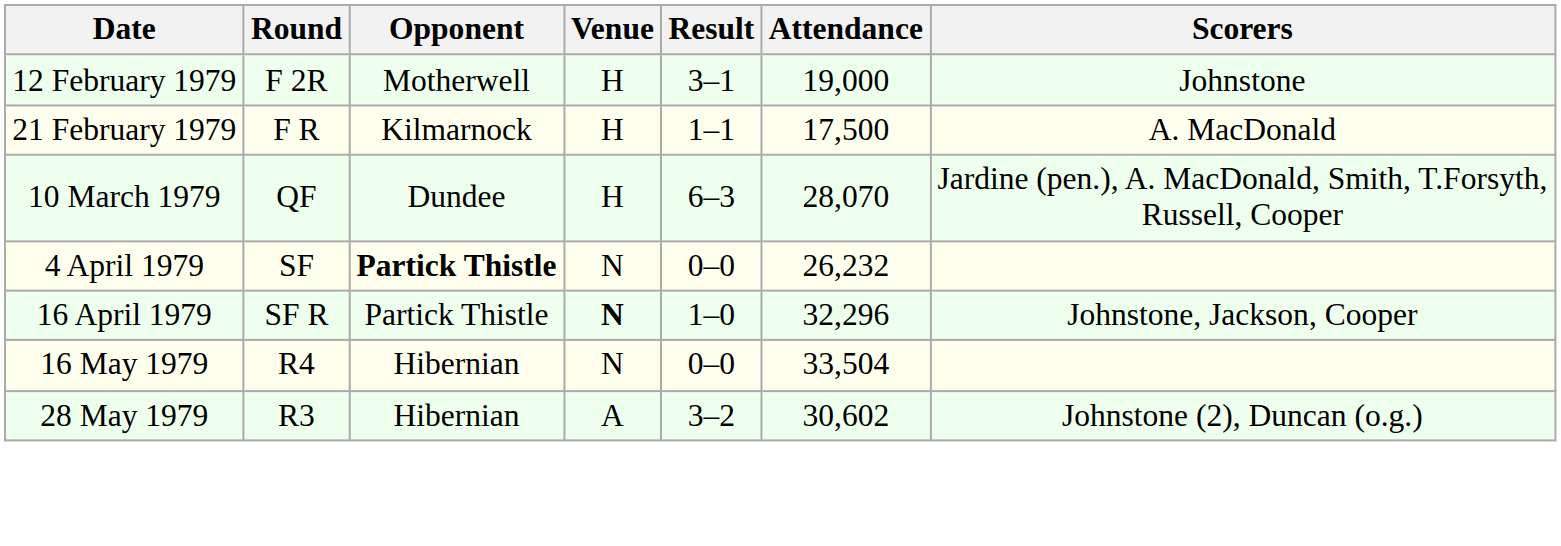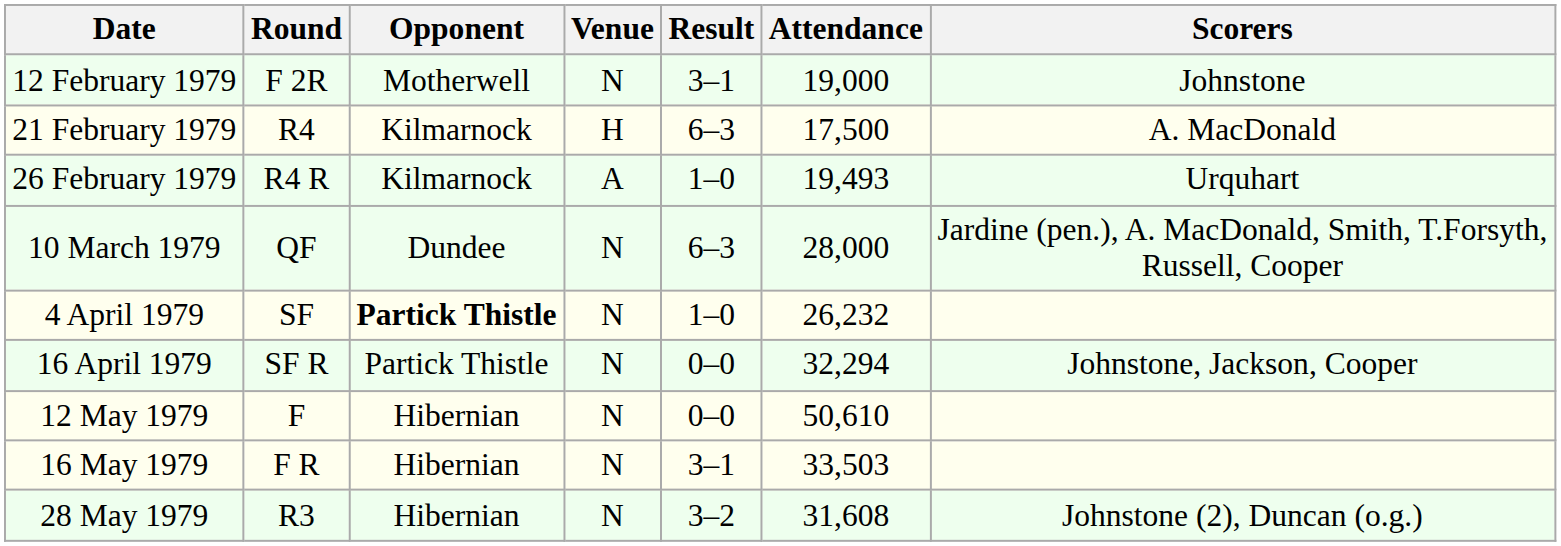 <table class="wikitable sortable" style="font-size:100%; text-align:center">
 <tr>
 <th>Date</th>
 <th>Round</th>
 <th>Opponent</th>
 <th>Venue</th>
 <th>Result</th>
 <th>Attendance</th>
 <th>Scorers</th>
 </tr>
 <tr bgcolor = "#EEFFEE">
 <td>12 February 1979</td>
 <td>F 2R</td>
 <td>Motherwell</td>
-<td>H</td>
+<td>N</td>
 <td>3–1</td>
 <td>19,000</td>
 <td>Johnstone</td>
 </tr>
 <tr bgcolor = "#FFFFEE">
 <td>21 February 1979</td>
-<td>F R</td>
+<td>R4</td>
 <td>Kilmarnock</td>
 <td>H</td>
-<td>1–1</td>
+<td>6–3</td>
 <td>17,500</td>
 <td>A. MacDonald</td>
+</tr>
+<tr bgcolor = "#EEFFEE">
+<td>26 February 1979</td>
+<td>R4 R</td>
+<td>Kilmarnock</td>
+<td>A</td>
+<td>1–0</td>
+<td>19,493</td>
+<td>Urquhart</td>
 </tr>
 <tr bgcolor = "#EEFFEE">
 <td>10 March 1979</td>
 <td>QF</td>
 <td>Dundee</td>
-<td>H</td>
+<td>N</td>
 <td>6–3</td>
-<td>28,070</td>
+<td>28,000</td>
 <td>Jardine (pen.), A. MacDonald, Smith, T.Forsyth,<br> Russell, Cooper</td>
 </tr>
 <tr bgcolor = "#FFFFEE">
 <td>4 April 1979</td>
 <td>SF</td>
 <td><strong>Partick Thistle</strong></td>
 <td>N</td>
-<td>0–0</td>
+<td>1–0</td>
 <td>26,232</td>
 <td></td>
 </tr>
 <tr bgcolor = "#EEFFEE">
 <td>16 April 1979</td>
 <td>SF R</td>
 <td>Partick Thistle</td>
-<td><strong>N</strong></td>
-<td>1–0</td>
-<td>32,296</td>
+<td>N</td>
+<td>0–0</td>
+<td>32,294</td>
 <td>Johnstone, Jackson, Cooper</td>
 </tr>
 <tr bgcolor = "#FFFFEE">
-<td>16 May 1979</td>
-<td>R4</td>
+<td>12 May 1979</td>
+<td>F</td>
 <td>Hibernian</td>
 <td>N</td>
 <td>0–0</td>
-<td>33,504</td>
+<td>50,610</td>
+<td></td>
+</tr>
+<tr bgcolor = "#FFFFEE">
+<td>16 May 1979</td>
+<td>F R</td>
+<td>Hibernian</td>
+<td>N</td>
+<td>3–1</td>
+<td>33,503</td>
 <td></td>
 </tr>
 <tr bgcolor = "#EEFFEE">
 <td>28 May 1979</td>
 <td>R3</td>
 <td>Hibernian</td>
-<td>A</td>
+<td>N</td>
 <td>3–2</td>
-<td>30,602</td>
+<td>31,608</td>
 <td>Johnstone (2), Duncan (o.g.)</td>
 </tr>
 </table>
